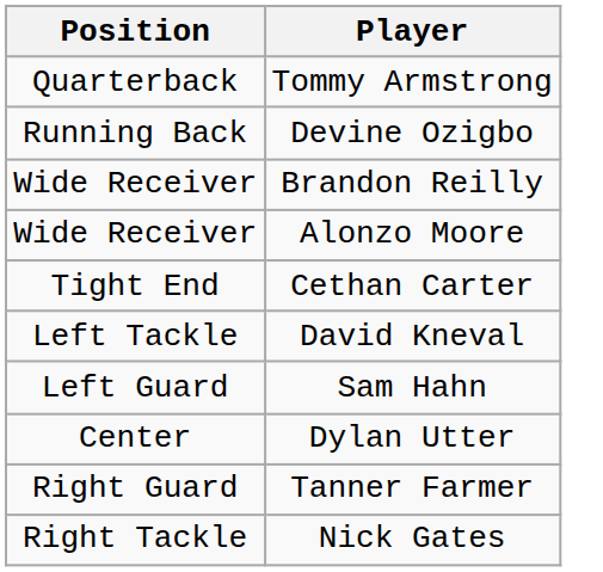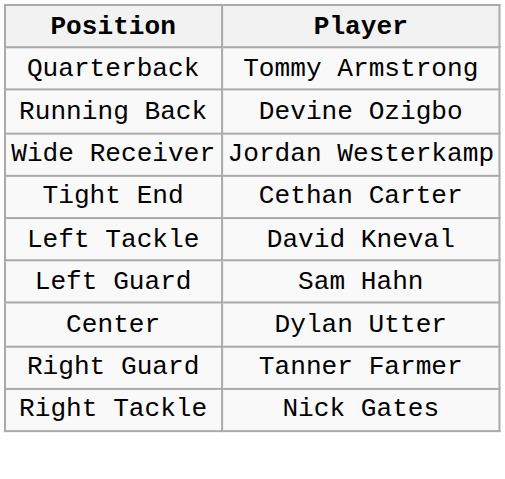 <table class="wikitable" style="text-align: center;">
 <tr>
 <th>Position</th>
 <th>Player</th>
 </tr>
 <tr>
 <td>Quarterback</td>
 <td>Tommy Armstrong</td>
 </tr>
 <tr>
 <td>Running Back</td>
 <td>Devine Ozigbo</td>
 </tr>
 <tr>
 <td>Wide Receiver</td>
-<td>Brandon Reilly</td>
-</tr>
-<tr>
-<td>Wide Receiver</td>
-<td>Alonzo Moore</td>
+<td>Jordan Westerkamp</td>
 </tr>
 <tr>
 <td>Tight End</td>
 <td>Cethan Carter</td>
 </tr>
 <tr>
 <td>Left Tackle</td>
 <td>David Kneval</td>
 </tr>
 <tr>
 <td>Left Guard</td>
 <td>Sam Hahn</td>
 </tr>
 <tr>
 <td>Center</td>
 <td>Dylan Utter</td>
 </tr>
 <tr>
 <td>Right Guard</td>
 <td>Tanner Farmer</td>
 </tr>
 <tr>
 <td>Right Tackle</td>
 <td>Nick Gates</td>
 </tr>
 </table>
